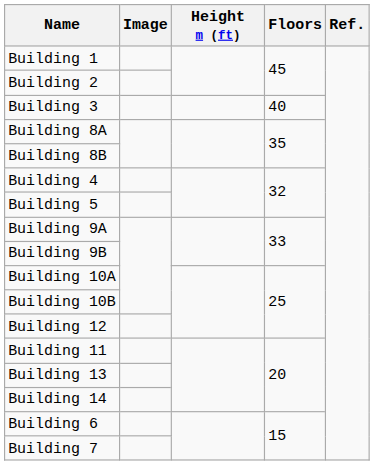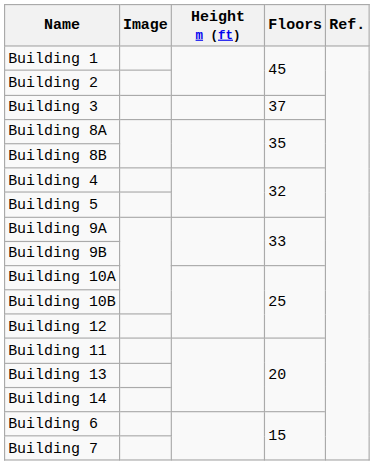 <table class="wikitable sortable static-row-numbers">
 <tr>
 <th>Name</th>
 <th>Image</th>
 <th width="75px">Height<br><small><a href='#'>m</a> (<a href='#'>ft</a>)</small></th>
 <th>Floors</th>
 <th>Ref.</th>
 </tr>
 <tr>
 <td>Building 1</td>
 <td></td>
 <td rowspan=2></td>
 <td rowspan=2>45</td>
 <td rowspan=17></td>
 </tr>
 <tr>
 <td>Building 2</td>
 <td></td>
 </tr>
 <tr>
 <td>Building 3</td>
 <td></td>
 <td></td>
-<td>40</td>
+<td>37</td>
 </tr>
 <tr>
 <td>Building 8A</td>
 <td rowspan=2></td>
 <td rowspan=2></td>
 <td rowspan=2>35</td>
 </tr>
 <tr>
 <td>Building 8B</td>
 </tr>
 <tr>
 <td>Building 4</td>
 <td></td>
 <td rowspan=2></td>
 <td rowspan=2>32</td>
 </tr>
 <tr>
 <td>Building 5</td>
 <td></td>
 </tr>
 <tr>
 <td>Building 9A</td>
 <td rowspan=4></td>
 <td rowspan=2></td>
 <td rowspan=2>33</td>
 </tr>
 <tr>
 <td>Building 9B</td>
 </tr>
 <tr>
 <td>Building 10A</td>
 <td rowspan=3></td>
 <td rowspan=3>25</td>
 </tr>
 <tr>
 <td>Building 10B</td>
 </tr>
 <tr>
 <td>Building 12</td>
 <td></td>
 </tr>
 <tr>
 <td>Building 11</td>
 <td></td>
 <td rowspan=3></td>
 <td rowspan=3>20</td>
 </tr>
 <tr>
 <td>Building 13</td>
 <td></td>
 </tr>
 <tr>
 <td>Building 14</td>
 <td></td>
 </tr>
 <tr>
 <td>Building 6</td>
 <td></td>
 <td rowspan=2></td>
 <td rowspan=2>15</td>
 </tr>
 <tr>
 <td>Building 7</td>
 <td></td>
 </tr>
 </table>
